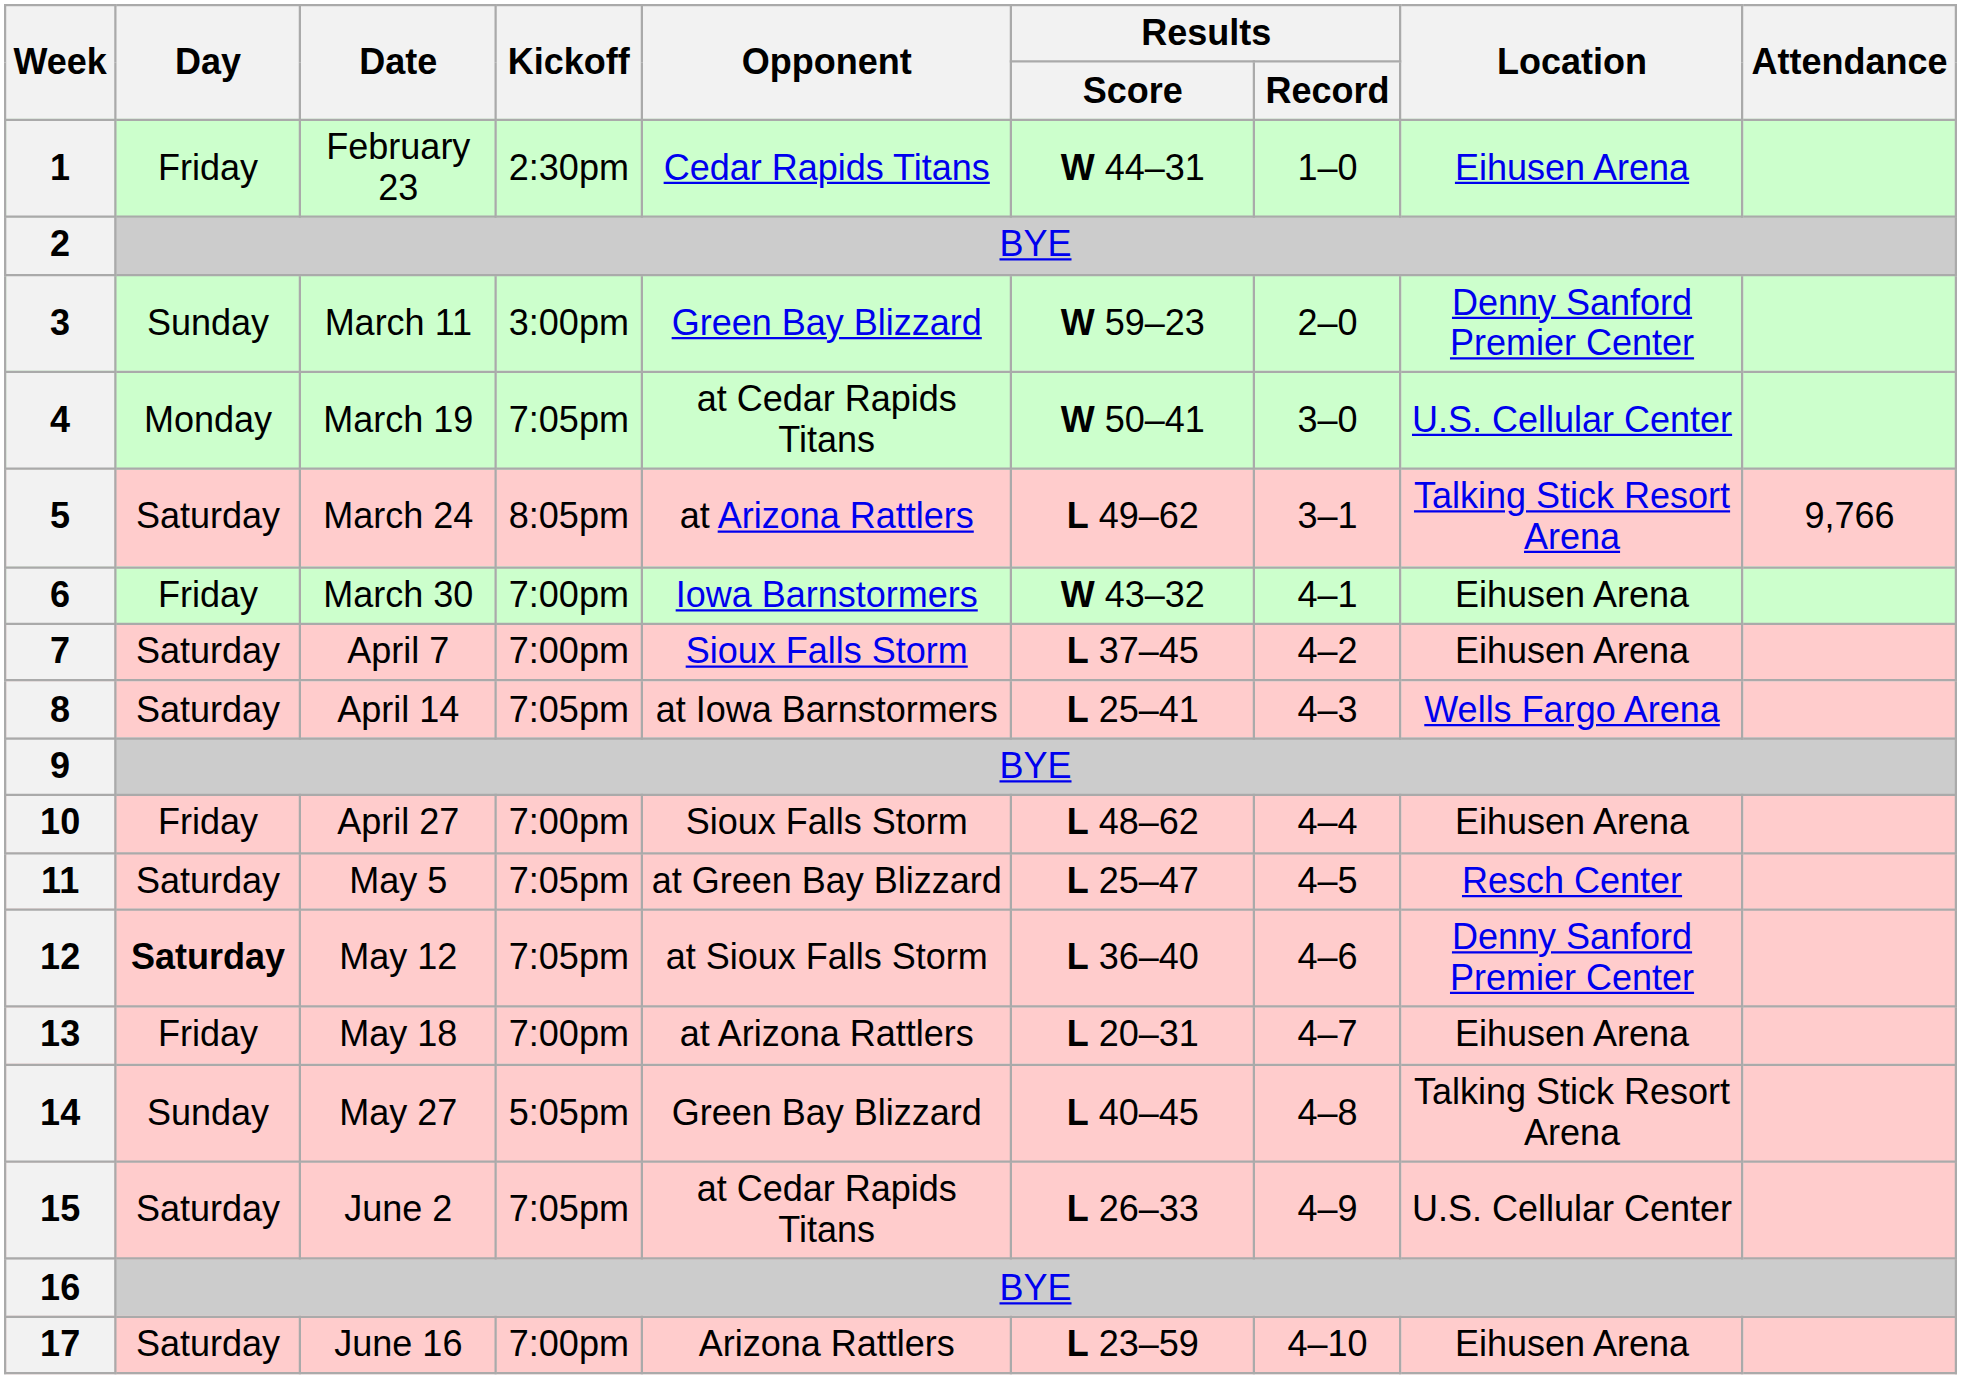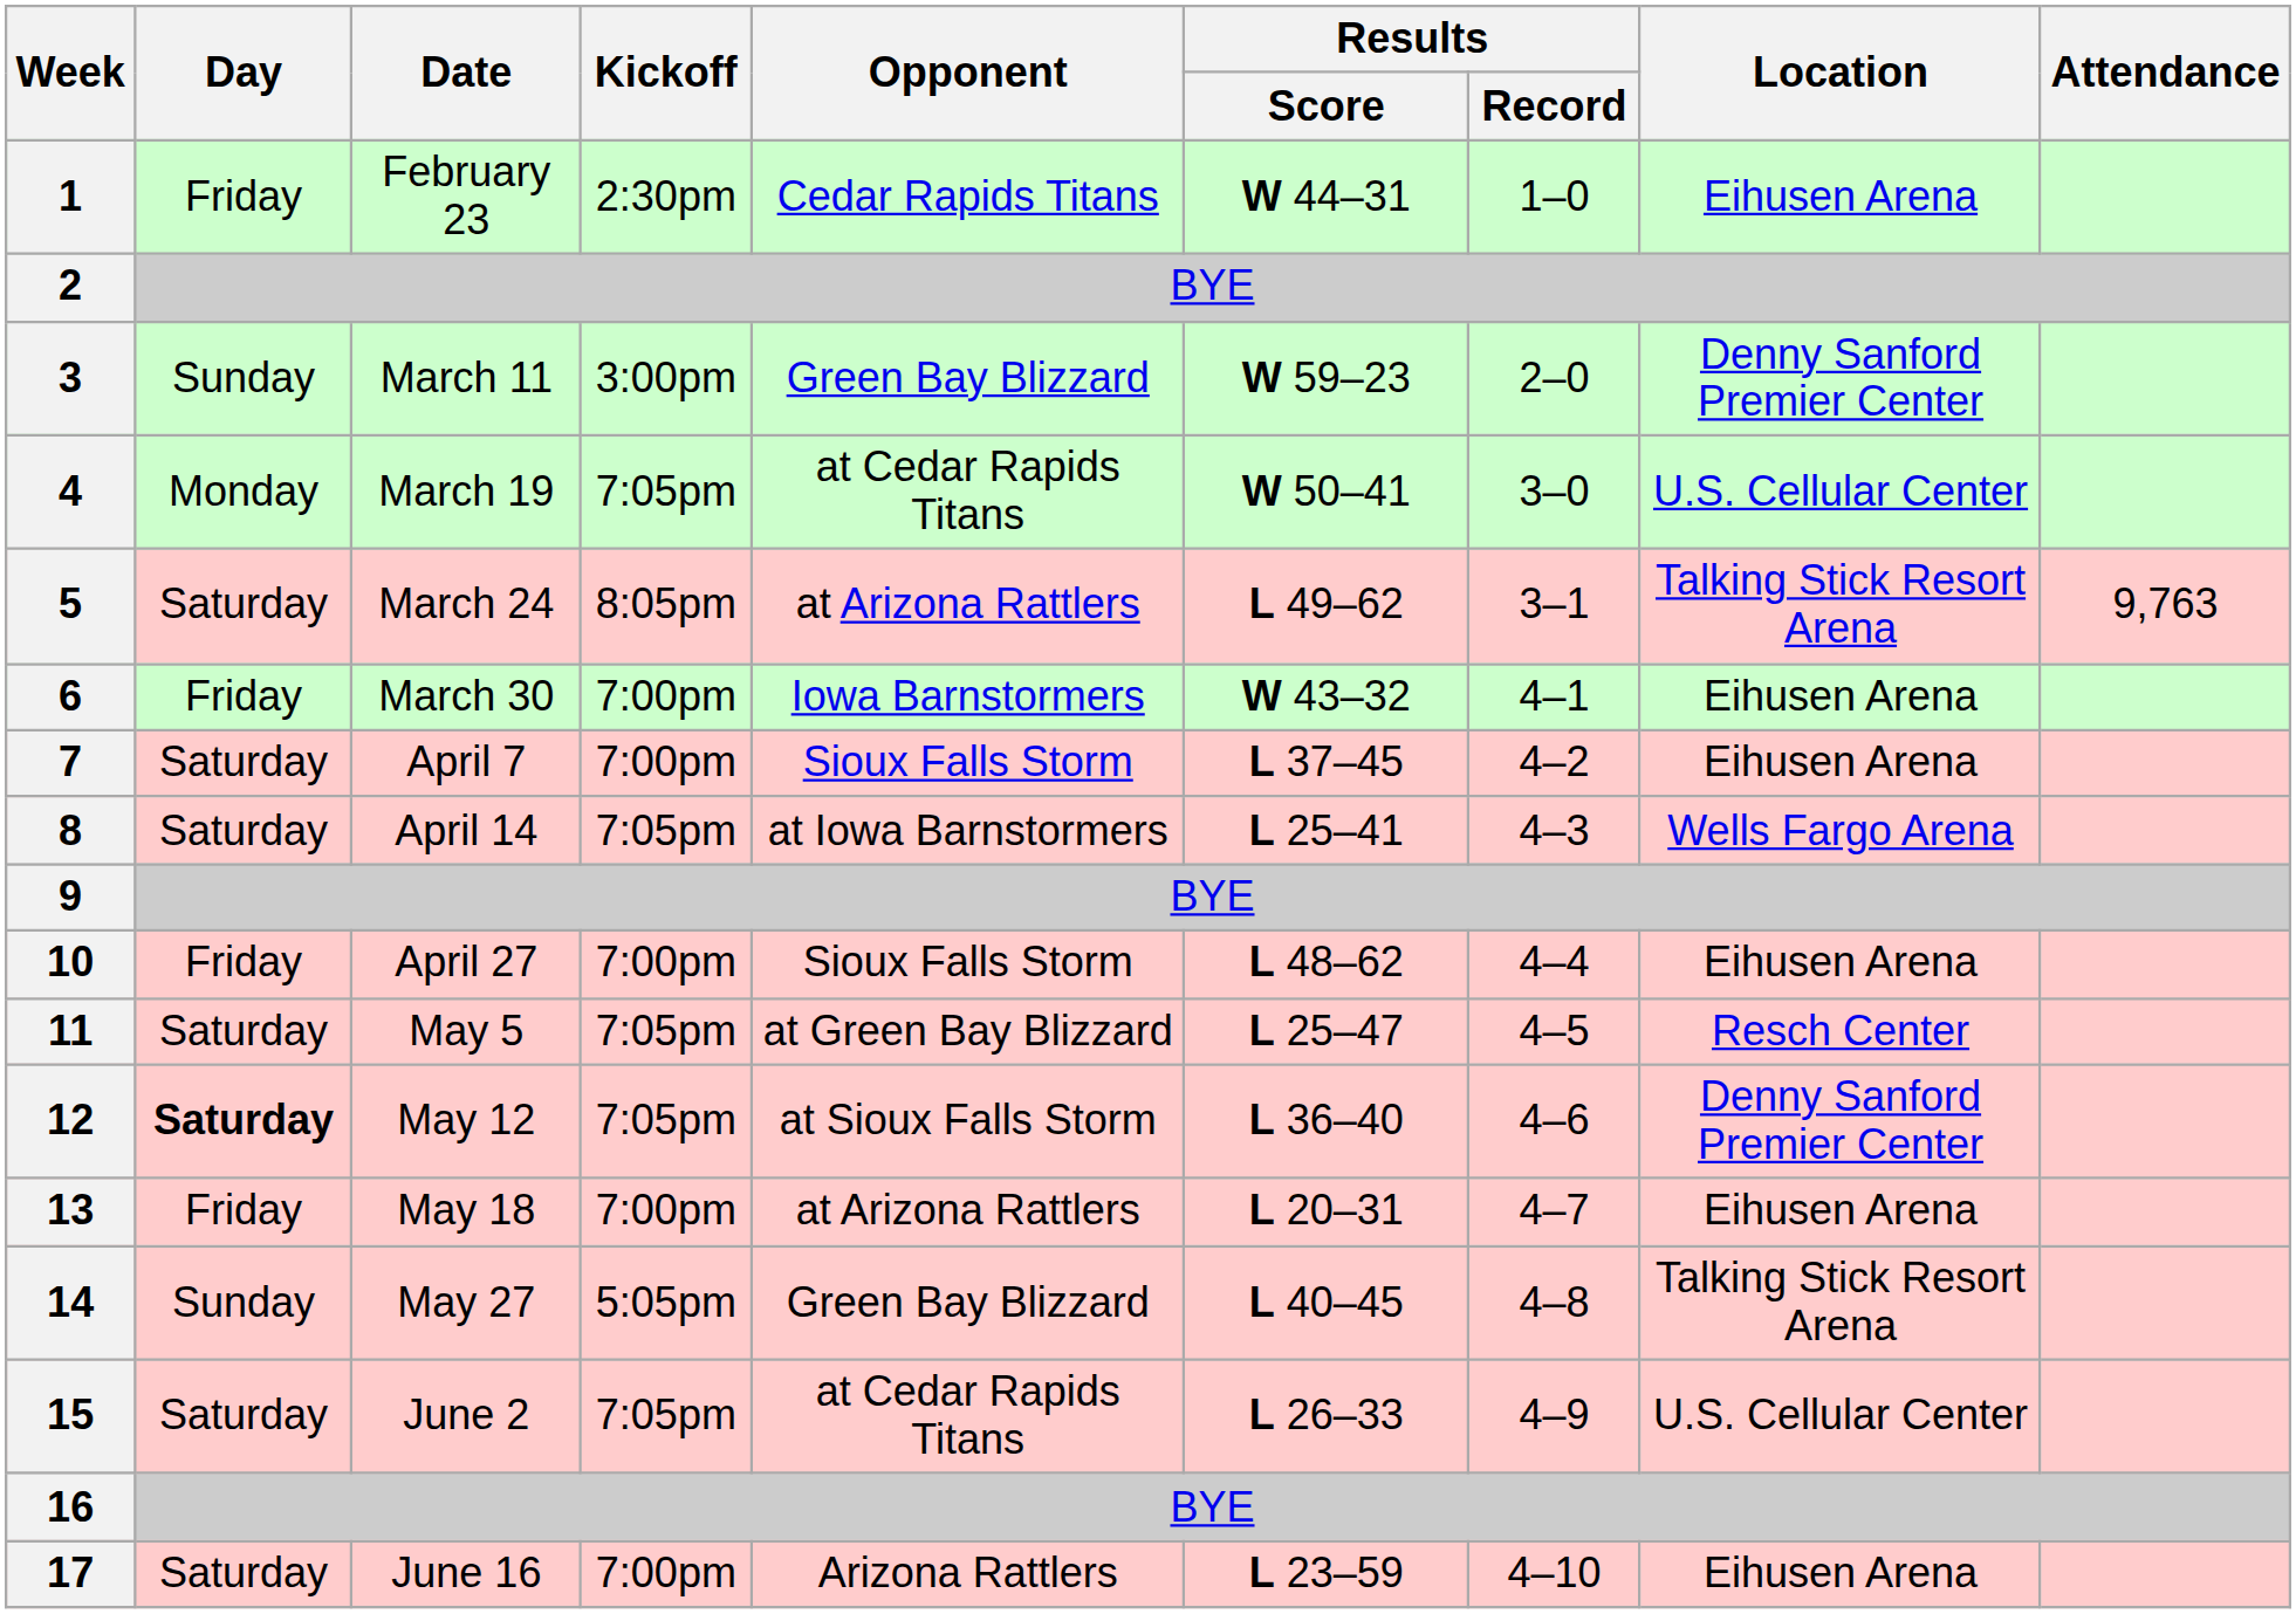 <table class="wikitable" style="text-align:center">
 <tr>
 <th rowspan="2" width="40">Week</th>
 <th rowspan="2" width="80">Day</th>
 <th rowspan="2" width="90">Date</th>
 <th rowspan="2" width="60">Kickoff</th>
 <th rowspan="2" width="200">Opponent</th>
 <th colspan="2" width="200">Results</th>
 <th rowspan="2" width="200">Location</th>
 <th rowspan="2" width="60">Attendance</th>
 </tr>
 <tr>
 <th width="140">Score</th>
 <th width="60">Record</th>
 </tr>
 <tr bgcolor=#CCFFCC>
 <th>1</th>
 <td>Friday</td>
 <td>February 23</td>
 <td>2:30pm</td>
 <td><a href='#'>Cedar Rapids Titans</a></td>
 <td><strong>W</strong> 44–31</td>
 <td>1–0</td>
 <td><a href='#'>Eihusen Arena</a></td>
 <td></td>
 </tr>
 <tr bgcolor=#CCCCCC>
 <th>2</th>
 <td colspan=8><a href='#'>BYE</a></td>
 </tr>
 <tr align="center" bgcolor="#CCFFCC">
 <th>3</th>
 <td>Sunday</td>
 <td>March 11</td>
 <td>3:00pm</td>
 <td><a href='#'>Green Bay Blizzard</a></td>
 <td><strong>W</strong> 59–23</td>
 <td>2–0</td>
 <td><a href='#'>Denny Sanford Premier Center</a></td>
 <td></td>
 </tr>
 <tr bgcolor=#CCFFCC>
 <th>4</th>
 <td>Monday</td>
 <td>March 19</td>
 <td>7:05pm</td>
 <td>at Cedar Rapids Titans</td>
 <td><strong>W</strong> 50–41</td>
 <td>3–0</td>
 <td><a href='#'>U.S. Cellular Center</a></td>
 <td></td>
 </tr>
 <tr bgcolor=#FFCCCC>
 <th>5</th>
 <td>Saturday</td>
 <td>March 24</td>
 <td>8:05pm</td>
 <td>at <a href='#'>Arizona Rattlers</a></td>
 <td><strong>L</strong> 49–62</td>
 <td>3–1</td>
 <td><a href='#'>Talking Stick Resort Arena</a></td>
-<td>9,766</td>
+<td>9,763</td>
 </tr>
 <tr bgcolor=#CCFFCC>
 <th>6</th>
 <td>Friday</td>
 <td>March 30</td>
 <td>7:00pm</td>
 <td><a href='#'>Iowa Barnstormers</a></td>
 <td><strong>W</strong> 43–32</td>
 <td>4–1</td>
 <td>Eihusen Arena</td>
 <td></td>
 </tr>
 <tr bgcolor=#FFCCCC>
 <th>7</th>
 <td>Saturday</td>
 <td>April 7</td>
 <td>7:00pm</td>
 <td><a href='#'>Sioux Falls Storm</a></td>
 <td><strong>L</strong> 37–45</td>
 <td>4–2</td>
 <td>Eihusen Arena</td>
 <td></td>
 </tr>
 <tr bgcolor=#FFCCCC>
 <th>8</th>
 <td>Saturday</td>
 <td>April 14</td>
 <td>7:05pm</td>
 <td>at Iowa Barnstormers</td>
 <td><strong>L</strong> 25–41</td>
 <td>4–3</td>
 <td><a href='#'>Wells Fargo Arena</a></td>
 <td></td>
 </tr>
 <tr bgcolor=#CCCCCC>
 <th>9</th>
 <td colspan=8><a href='#'>BYE</a></td>
 </tr>
 <tr bgcolor=#FFCCCC>
 <th>10</th>
 <td>Friday</td>
 <td>April 27</td>
 <td>7:00pm</td>
 <td>Sioux Falls Storm</td>
 <td><strong>L</strong> 48–62</td>
 <td>4–4</td>
 <td>Eihusen Arena</td>
 <td></td>
 </tr>
 <tr bgcolor=#FFCCCC>
 <th>11</th>
 <td>Saturday</td>
 <td>May 5</td>
 <td>7:05pm</td>
 <td>at Green Bay Blizzard</td>
 <td><strong>L</strong> 25–47</td>
 <td>4–5</td>
 <td><a href='#'>Resch Center</a></td>
 <td></td>
 </tr>
 <tr bgcolor=#FFCCCC>
 <th>12</th>
 <td><strong>Saturday</strong></td>
 <td>May 12</td>
 <td>7:05pm</td>
 <td>at Sioux Falls Storm</td>
 <td><strong>L</strong> 36–40</td>
 <td>4–6</td>
 <td><a href='#'>Denny Sanford Premier Center</a></td>
 <td></td>
 </tr>
 <tr bgcolor=#FFCCCC>
 <th>13</th>
 <td>Friday</td>
 <td>May 18</td>
 <td>7:00pm</td>
 <td>at Arizona Rattlers</td>
 <td><strong>L</strong> 20–31</td>
 <td>4–7</td>
 <td>Eihusen Arena</td>
 <td></td>
 </tr>
 <tr bgcolor=#ffcccc>
 <th>14</th>
 <td>Sunday</td>
 <td>May 27</td>
 <td>5:05pm</td>
 <td>Green Bay Blizzard</td>
 <td><strong>L</strong> 40–45</td>
 <td>4–8</td>
 <td>Talking Stick Resort Arena</td>
 <td></td>
 </tr>
 <tr bgcolor=#fcc>
 <th>15</th>
 <td>Saturday</td>
 <td>June 2</td>
 <td>7:05pm</td>
 <td>at Cedar Rapids Titans</td>
 <td><strong>L</strong> 26–33</td>
 <td>4–9</td>
 <td>U.S. Cellular Center</td>
 <td></td>
 </tr>
 <tr bgcolor=#CCCCCC>
 <th>16</th>
 <td colspan=8><a href='#'>BYE</a></td>
 </tr>
 <tr bgcolor=#fcc>
 <th>17</th>
 <td>Saturday</td>
 <td>June 16</td>
 <td>7:00pm</td>
 <td>Arizona Rattlers</td>
 <td><strong>L</strong> 23–59</td>
 <td>4–10</td>
 <td>Eihusen Arena</td>
 <td></td>
 </tr>
 </table>
